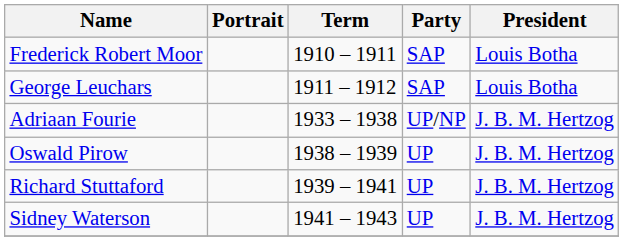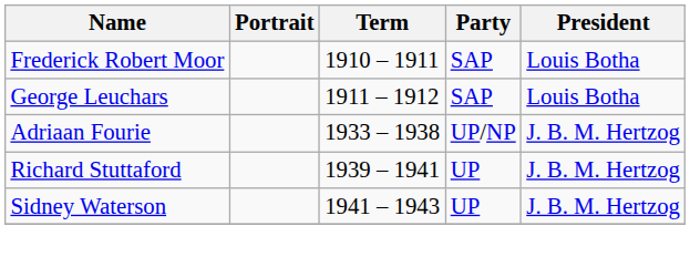 <table class="wikitable">
 <tr>
 <th>Name</th>
 <th>Portrait</th>
 <th>Term</th>
 <th>Party</th>
 <th>President</th>
 </tr>
 <tr>
 <td><a href='#'>Frederick Robert Moor</a></td>
 <td></td>
 <td>1910 – 1911</td>
 <td><a href='#'>SAP</a></td>
 <td><a href='#'>Louis Botha</a><br> </td>
 </tr>
 <tr>
 <td><a href='#'>George Leuchars</a></td>
 <td></td>
 <td>1911 – 1912</td>
 <td><a href='#'>SAP</a></td>
 <td><a href='#'>Louis Botha</a><br> </td>
 </tr>
 <tr>
 <td><a href='#'>Adriaan Fourie</a></td>
 <td></td>
 <td>1933 – 1938</td>
 <td><a href='#'>UP</a>/<a href='#'>NP</a></td>
 <td><a href='#'>J. B. M. Hertzog</a><br> </td>
 </tr>
 <tr>
-<td><a href='#'>Oswald Pirow</a></td>
-<td></td>
-<td>1938 – 1939</td>
-<td><a href='#'>UP</a></td>
-<td><a href='#'>J. B. M. Hertzog</a><br> </td>
-</tr>
-<tr>
 <td><a href='#'>Richard Stuttaford</a></td>
 <td></td>
 <td>1939 – 1941</td>
 <td><a href='#'>UP</a></td>
 <td><a href='#'>J. B. M. Hertzog</a><br> </td>
 </tr>
 <tr>
 <td><a href='#'>Sidney Waterson</a></td>
 <td></td>
 <td>1941 – 1943</td>
 <td><a href='#'>UP</a></td>
 <td><a href='#'>J. B. M. Hertzog</a><br> </td>
 </tr>
 <tr>
 </tr>
 </table>
